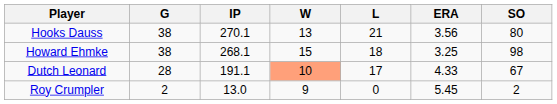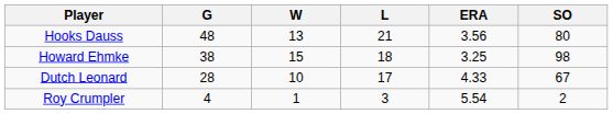 <table class="wikitable sortable">
 <tr>
 <th bgcolor="#DDDDFF" width="16%">Player</th>
 <th bgcolor="#DDDDFF" width="9%">G</th>
-<th bgcolor="#DDDDFF" width="9%">IP</th>
 <th bgcolor="#DDDDFF" width="9%">W</th>
 <th bgcolor="#DDDDFF" width="9%">L</th>
 <th bgcolor="#DDDDFF" width="9%">ERA</th>
 <th bgcolor="#DDDDFF" width="9%">SO</th>
 </tr>
 <tr align="center">
 <td><a href='#'>Hooks Dauss</a></td>
-<td>38</td>
-<td>270.1</td>
+<td>48</td>
 <td>13</td>
 <td>21</td>
 <td>3.56</td>
 <td>80</td>
 </tr>
 <tr align=center>
 <td><a href='#'>Howard Ehmke</a></td>
 <td>38</td>
-<td>268.1</td>
 <td>15</td>
 <td>18</td>
 <td>3.25</td>
 <td>98</td>
 </tr>
 <tr align=center>
 <td><a href='#'>Dutch Leonard</a></td>
 <td>28</td>
-<td>191.1</td>
-<td style="background: lightsalmon;">10</td>
+<td>10</td>
 <td>17</td>
 <td>4.33</td>
 <td>67</td>
 </tr>
 <tr align=center>
 <td><a href='#'>Roy Crumpler</a></td>
-<td>2</td>
-<td>13.0</td>
-<td>9</td>
-<td>0</td>
-<td>5.45</td>
+<td>4</td>
+<td>1</td>
+<td>3</td>
+<td>5.54</td>
 <td>2</td>
 </tr>
 </table>
